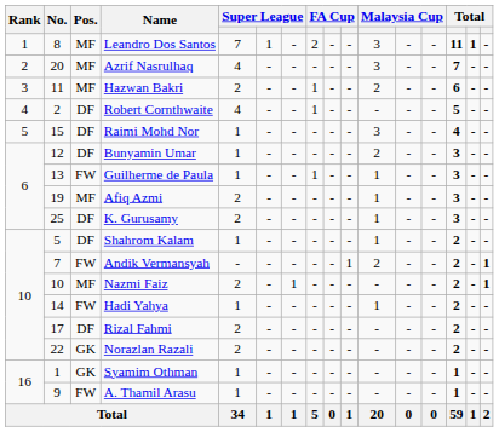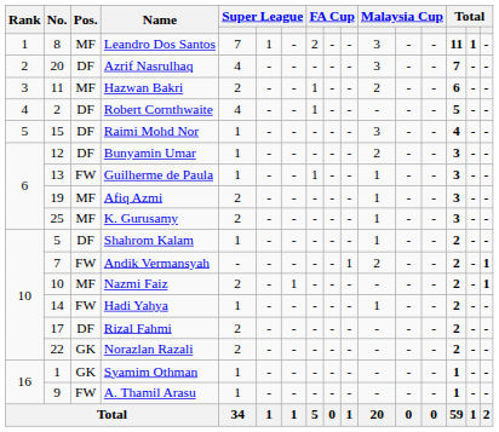 <table class="wikitable sortable" style="text-align: center;">
 <tr>
 <th rowspan="2">Rank</th>
 <th rowspan="2">No.</th>
 <th rowspan="2">Pos.</th>
 <th rowspan="2">Name</th>
 <th colspan="3"><a href='#'>Super League</a></th>
 <th colspan="3"><a href='#'>FA Cup</a></th>
 <th colspan="3"><a href='#'>Malaysia Cup</a></th>
 <th colspan="3"><strong>Total</strong></th>
 </tr>
 <tr>
 <th></th>
 <th></th>
 <th></th>
 <th></th>
 <th></th>
 <th></th>
 <th></th>
 <th></th>
 <th></th>
 <th></th>
 <th></th>
 <th></th>
 </tr>
 <tr>
 <td>1</td>
 <td>8</td>
 <td>MF</td>
 <td align=left> <a href='#'>Leandro Dos Santos</a></td>
 <td>7</td>
 <td>1</td>
 <td>-</td>
 <td>2</td>
 <td>-</td>
 <td>-</td>
 <td>3</td>
 <td>-</td>
 <td>-</td>
 <td><strong>11</strong></td>
 <td><strong>1</strong></td>
 <td><strong>-</strong></td>
 </tr>
 <tr>
 <td>2</td>
 <td>20</td>
-<td>MF</td>
+<td>DF</td>
 <td align=left> <a href='#'>Azrif Nasrulhaq</a></td>
 <td>4</td>
 <td>-</td>
 <td>-</td>
 <td>-</td>
 <td>-</td>
 <td>-</td>
 <td>3</td>
 <td>-</td>
 <td>-</td>
 <td><strong>7</strong></td>
 <td><strong>-</strong></td>
 <td><strong>-</strong></td>
 </tr>
 <tr>
 <td>3</td>
 <td>11</td>
 <td>MF</td>
 <td align=left> <a href='#'>Hazwan Bakri</a></td>
 <td>2</td>
 <td>-</td>
 <td>-</td>
 <td>1</td>
 <td>-</td>
 <td>-</td>
 <td>2</td>
 <td>-</td>
 <td>-</td>
 <td><strong>6</strong></td>
 <td><strong>-</strong></td>
 <td><strong>-</strong></td>
 </tr>
 <tr>
 <td>4</td>
 <td>2</td>
 <td>DF</td>
 <td align=left> <a href='#'>Robert Cornthwaite</a></td>
 <td>4</td>
 <td>-</td>
 <td>-</td>
 <td>1</td>
 <td>-</td>
 <td>-</td>
 <td>-</td>
 <td>-</td>
 <td>-</td>
 <td><strong>5</strong></td>
 <td><strong>-</strong></td>
 <td><strong>-</strong></td>
 </tr>
 <tr>
 <td>5</td>
 <td>15</td>
 <td>DF</td>
 <td align=left> <a href='#'>Raimi Mohd Nor</a></td>
 <td>1</td>
 <td>-</td>
 <td>-</td>
 <td>-</td>
 <td>-</td>
 <td>-</td>
 <td>3</td>
 <td>-</td>
 <td>-</td>
 <td><strong>4</strong></td>
 <td><strong>-</strong></td>
 <td><strong>-</strong></td>
 </tr>
 <tr>
 <td rowspan="4">6</td>
 <td>12</td>
 <td>DF</td>
 <td align=left> <a href='#'>Bunyamin Umar</a></td>
 <td>1</td>
 <td>-</td>
 <td>-</td>
 <td>-</td>
 <td>-</td>
 <td>-</td>
 <td>2</td>
 <td>-</td>
 <td>-</td>
 <td><strong>3</strong></td>
 <td><strong>-</strong></td>
 <td><strong>-</strong></td>
 </tr>
 <tr>
 <td>13</td>
 <td>FW</td>
 <td align=left> <a href='#'>Guilherme de Paula</a></td>
 <td>1</td>
 <td>-</td>
 <td>-</td>
 <td>1</td>
 <td>-</td>
 <td>-</td>
 <td>1</td>
 <td>-</td>
 <td>-</td>
 <td><strong>3</strong></td>
 <td><strong>-</strong></td>
 <td><strong>-</strong></td>
 </tr>
 <tr>
 <td>19</td>
 <td>MF</td>
 <td align=left> <a href='#'>Afiq Azmi</a></td>
 <td>2</td>
 <td>-</td>
 <td>-</td>
 <td>-</td>
 <td>-</td>
 <td>-</td>
 <td>1</td>
 <td>-</td>
 <td>-</td>
 <td><strong>3</strong></td>
 <td><strong>-</strong></td>
 <td><strong>-</strong></td>
 </tr>
 <tr>
 <td>25</td>
-<td>DF</td>
+<td>MF</td>
 <td align=left> <a href='#'>K. Gurusamy</a></td>
 <td>2</td>
 <td>-</td>
 <td>-</td>
 <td>-</td>
 <td>-</td>
 <td>-</td>
 <td>1</td>
 <td>-</td>
 <td>-</td>
 <td><strong>3</strong></td>
 <td><strong>-</strong></td>
 <td><strong>-</strong></td>
 </tr>
 <tr>
 <td rowspan="6">10</td>
 <td>5</td>
 <td>DF</td>
 <td align=left> <a href='#'>Shahrom Kalam</a></td>
 <td>1</td>
 <td>-</td>
 <td>-</td>
 <td>-</td>
 <td>-</td>
 <td>-</td>
 <td>1</td>
 <td>-</td>
 <td>-</td>
 <td><strong>2</strong></td>
 <td><strong>-</strong></td>
 <td><strong>-</strong></td>
 </tr>
 <tr>
 <td>7</td>
 <td>FW</td>
 <td align=left> <a href='#'>Andik Vermansyah</a></td>
 <td>-</td>
 <td>-</td>
 <td>-</td>
 <td>-</td>
 <td>-</td>
 <td>1</td>
 <td>2</td>
 <td>-</td>
 <td>-</td>
 <td><strong>2</strong></td>
 <td><strong>-</strong></td>
 <td><strong>1</strong></td>
 </tr>
 <tr>
 <td>10</td>
 <td>MF</td>
 <td align=left> <a href='#'>Nazmi Faiz</a></td>
 <td>2</td>
 <td>-</td>
 <td>1</td>
 <td>-</td>
 <td>-</td>
 <td>-</td>
 <td>-</td>
 <td>-</td>
 <td>-</td>
 <td><strong>2</strong></td>
 <td><strong>-</strong></td>
 <td><strong>1</strong></td>
 </tr>
 <tr>
 <td>14</td>
 <td>FW</td>
 <td align=left> <a href='#'>Hadi Yahya</a></td>
 <td>1</td>
 <td>-</td>
 <td>-</td>
 <td>-</td>
 <td>-</td>
 <td>-</td>
 <td>1</td>
 <td>-</td>
 <td>-</td>
 <td><strong>2</strong></td>
 <td><strong>-</strong></td>
 <td><strong>-</strong></td>
 </tr>
 <tr>
 <td>17</td>
 <td>DF</td>
 <td align=left> <a href='#'>Rizal Fahmi</a></td>
 <td>2</td>
 <td>-</td>
 <td>-</td>
 <td>-</td>
 <td>-</td>
 <td>-</td>
 <td>-</td>
 <td>-</td>
 <td>-</td>
 <td><strong>2</strong></td>
 <td><strong>-</strong></td>
 <td><strong>-</strong></td>
 </tr>
 <tr>
 <td>22</td>
 <td>GK</td>
 <td align=left> <a href='#'>Norazlan Razali</a></td>
 <td>2</td>
 <td>-</td>
 <td>-</td>
 <td>-</td>
 <td>-</td>
 <td>-</td>
 <td>-</td>
 <td>-</td>
 <td>-</td>
 <td><strong>2</strong></td>
 <td><strong>-</strong></td>
 <td><strong>-</strong></td>
 </tr>
 <tr>
 <td rowspan="2">16</td>
 <td>1</td>
 <td>GK</td>
 <td align=left> <a href='#'>Syamim Othman</a></td>
 <td>1</td>
 <td>-</td>
 <td>-</td>
 <td>-</td>
 <td>-</td>
 <td>-</td>
 <td>-</td>
 <td>-</td>
 <td>-</td>
 <td><strong>1</strong></td>
 <td><strong>-</strong></td>
 <td><strong>-</strong></td>
 </tr>
 <tr>
 <td>9</td>
 <td>FW</td>
 <td align=left> <a href='#'>A. Thamil Arasu</a></td>
 <td>1</td>
 <td>-</td>
 <td>-</td>
 <td>-</td>
 <td>-</td>
 <td>-</td>
 <td>-</td>
 <td>-</td>
 <td>-</td>
 <td><strong>1</strong></td>
 <td><strong>-</strong></td>
 <td><strong>-</strong></td>
 </tr>
 <tr>
 <th colspan=4>Total</th>
 <th>34</th>
 <th>1</th>
 <th>1</th>
 <th>5</th>
 <th>0</th>
 <th>1</th>
 <th>20</th>
 <th>0</th>
 <th>0</th>
 <th>59</th>
 <th>1</th>
 <th>2</th>
 </tr>
 </table>
